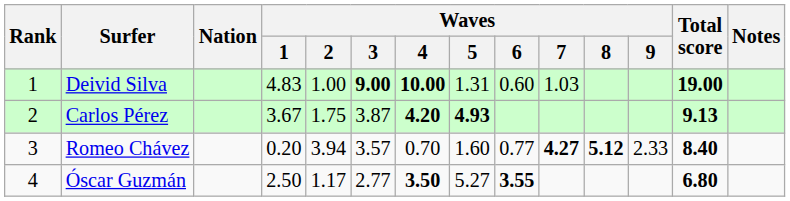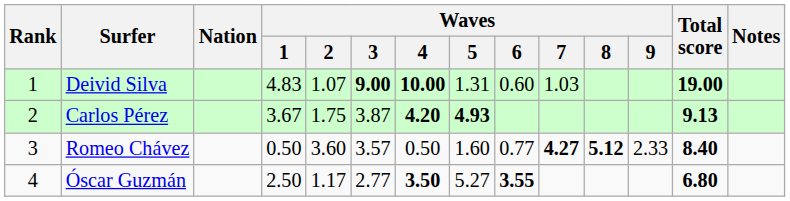 <table class="wikitable sortable" style="text-align:center">
 <tr>
 <th rowspan=2>Rank</th>
 <th rowspan=2>Surfer</th>
 <th rowspan=2>Nation</th>
 <th colspan=9>Waves</th>
 <th rowspan=2>Total<br>score</th>
 <th rowspan=2>Notes</th>
 </tr>
 <tr>
 <th>1</th>
 <th>2</th>
 <th>3</th>
 <th>4</th>
 <th>5</th>
 <th>6</th>
 <th>7</th>
 <th>8</th>
 <th>9</th>
 </tr>
 <tr bgcolor=ccffcc>
 <td>1</td>
 <td align=left><a href='#'>Deivid Silva</a></td>
 <td align=left></td>
 <td>4.83</td>
-<td>1.00</td>
+<td>1.07</td>
 <td><strong>9.00</strong></td>
 <td><strong>10.00</strong></td>
 <td>1.31</td>
 <td>0.60</td>
 <td>1.03</td>
 <td></td>
 <td></td>
 <td><strong>19.00</strong></td>
 <td></td>
 </tr>
 <tr bgcolor=ccffcc>
 <td>2</td>
 <td align=left><a href='#'>Carlos Pérez</a></td>
 <td align=left></td>
 <td>3.67</td>
 <td>1.75</td>
 <td>3.87</td>
 <td><strong>4.20</strong></td>
 <td><strong>4.93</strong></td>
 <td></td>
 <td></td>
 <td></td>
 <td></td>
 <td><strong>9.13</strong></td>
 <td></td>
 </tr>
 <tr>
 <td>3</td>
 <td align=left><a href='#'>Romeo Chávez</a></td>
 <td align=left></td>
-<td>0.20</td>
-<td>3.94</td>
+<td>0.50</td>
+<td>3.60</td>
 <td>3.57</td>
-<td>0.70</td>
+<td>0.50</td>
 <td>1.60</td>
 <td>0.77</td>
 <td><strong>4.27</strong></td>
 <td><strong>5.12</strong></td>
 <td>2.33</td>
 <td><strong>8.40</strong></td>
 <td></td>
 </tr>
 <tr>
 <td>4</td>
 <td align=left><a href='#'>Óscar Guzmán</a></td>
 <td align=left></td>
 <td>2.50</td>
 <td>1.17</td>
 <td>2.77</td>
 <td><strong>3.50</strong></td>
 <td>5.27</td>
 <td><strong>3.55</strong></td>
 <td></td>
 <td></td>
 <td></td>
 <td><strong>6.80</strong></td>
 <td></td>
 </tr>
 </table>
